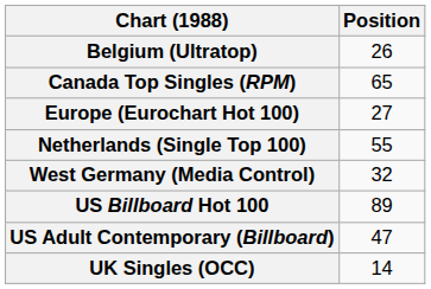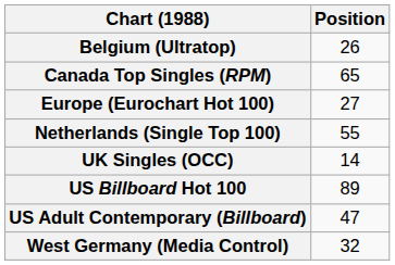 <table class="wikitable plainrowheaders sortable">
 <tr>
 <th>Chart (1988)</th>
 <th>Position</th>
 </tr>
 <tr>
 <th scope="row">Belgium (Ultratop)</th>
 <td style="text-align:center;">26</td>
 </tr>
 <tr>
 <th scope="row">Canada Top Singles (<em>RPM</em>)</th>
 <td style="text-align:center;">65</td>
 </tr>
 <tr>
 <th scope="row">Europe (Eurochart Hot 100)</th>
 <td style="text-align:center;">27</td>
 </tr>
 <tr>
 <th scope="row">Netherlands (Single Top 100)</th>
 <td style="text-align:center;">55</td>
 </tr>
 <tr>
-<th scope="row">West Germany (Media Control)</th>
-<td style="text-align:center;">32</td>
+<th scope="row">UK Singles (OCC)</th>
+<td style="text-align:center;">14</td>
 </tr>
 <tr>
 <th scope="row">US <em>Billboard</em> Hot 100</th>
 <td style="text-align:center;">89</td>
 </tr>
 <tr>
 <th scope="row">US Adult Contemporary (<em>Billboard</em>)</th>
 <td style="text-align:center;">47</td>
 </tr>
 <tr>
-<th scope="row">UK Singles (OCC)</th>
-<td style="text-align:center;">14</td>
+<th scope="row">West Germany (Media Control)</th>
+<td style="text-align:center;">32</td>
 </tr>
 </table>
